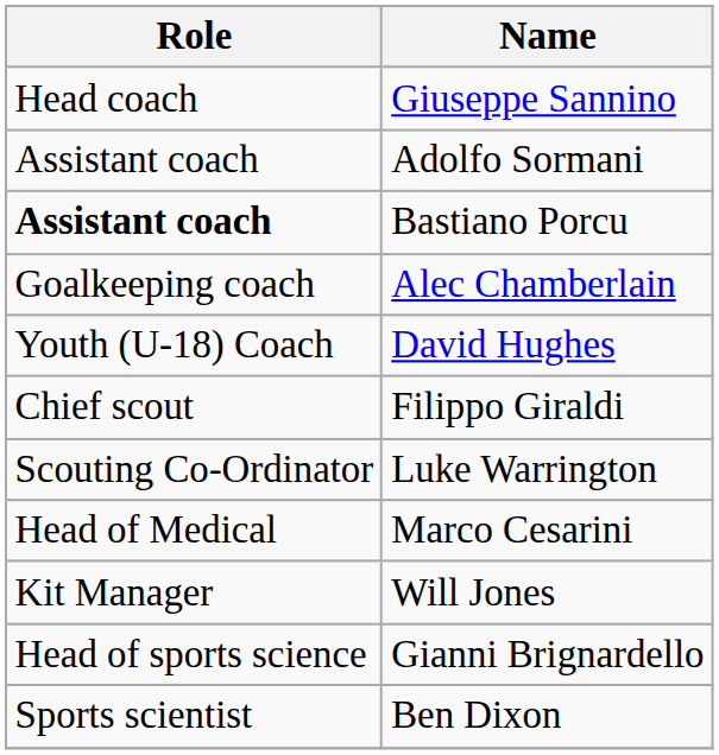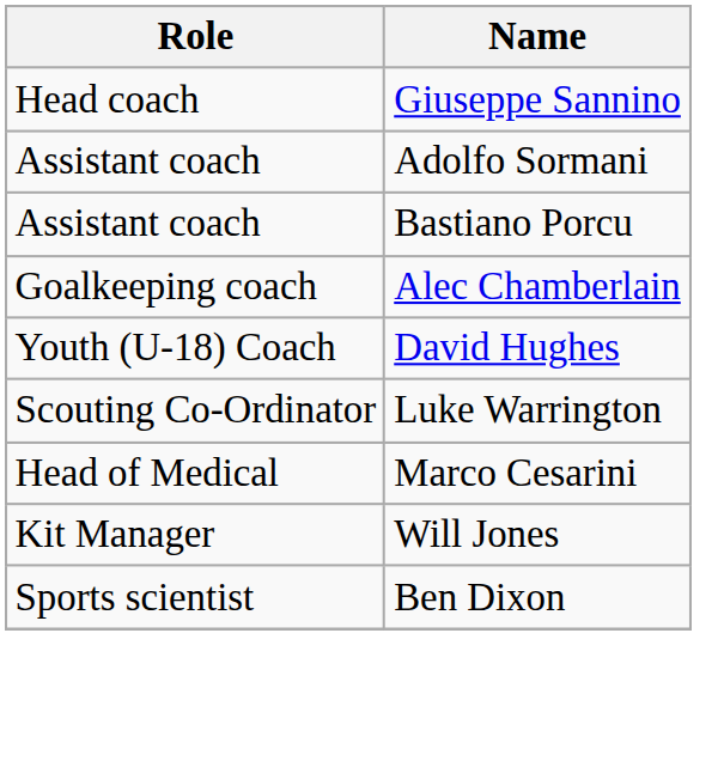 <table class="wikitable">
 <tr>
 <th>Role</th>
 <th>Name</th>
 </tr>
 <tr>
 <td>Head coach</td>
 <td><a href='#'>Giuseppe Sannino</a></td>
 </tr>
 <tr>
 <td>Assistant coach</td>
 <td>Adolfo Sormani</td>
 </tr>
 <tr>
-<td><strong>Assistant coach</strong></td>
+<td>Assistant coach</td>
 <td>Bastiano Porcu</td>
 </tr>
 <tr>
 <td>Goalkeeping coach</td>
 <td><a href='#'>Alec Chamberlain</a></td>
 </tr>
 <tr>
 <td>Youth (U-18) Coach</td>
 <td><a href='#'>David Hughes</a></td>
-</tr>
-<tr>
-<td>Chief scout</td>
-<td>Filippo Giraldi</td>
 </tr>
 <tr>
 <td>Scouting Co-Ordinator</td>
 <td>Luke Warrington</td>
 </tr>
 <tr>
 <td>Head of Medical</td>
 <td>Marco Cesarini</td>
 </tr>
 <tr>
 <td>Kit Manager</td>
 <td>Will Jones</td>
 </tr>
 <tr>
-<td>Head of sports science</td>
-<td>Gianni Brignardello</td>
-</tr>
-<tr>
 <td>Sports scientist</td>
 <td>Ben Dixon</td>
 </tr>
 <tr>
 </tr>
 </table>
